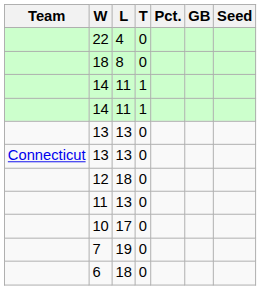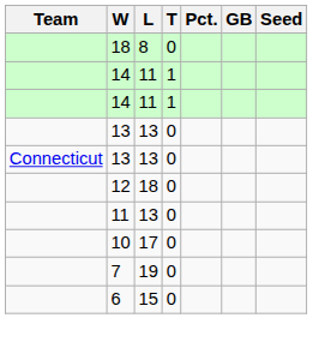 <table class=wikitable>
 <tr>
 <th>Team</th>
 <th>W</th>
 <th>L</th>
 <th>T</th>
 <th>Pct.</th>
 <th>GB</th>
 <th>Seed</th>
-</tr>
-<tr bgcolor=#ccffcc>
-<td></td>
-<td>22</td>
-<td>4</td>
-<td>0</td>
-<td></td>
-<td></td>
-<td></td>
 </tr>
 <tr bgcolor=#ccffcc>
 <td></td>
 <td>18</td>
 <td>8</td>
 <td>0</td>
 <td></td>
 <td></td>
 <td></td>
 </tr>
 <tr bgcolor=#ccffcc>
 <td></td>
 <td>14</td>
 <td>11</td>
 <td>1</td>
 <td></td>
 <td></td>
 <td></td>
 </tr>
 <tr bgcolor=#ccffcc>
 <td></td>
 <td>14</td>
 <td>11</td>
 <td>1</td>
 <td></td>
 <td></td>
 <td></td>
 </tr>
 <tr>
 <td></td>
 <td>13</td>
 <td>13</td>
 <td>0</td>
 <td></td>
 <td></td>
 <td></td>
 </tr>
 <tr>
 <td><a href='#'>Connecticut</a></td>
 <td>13</td>
 <td>13</td>
 <td>0</td>
 <td></td>
 <td></td>
 <td></td>
 </tr>
 <tr>
 <td></td>
 <td>12</td>
 <td>18</td>
 <td>0</td>
 <td></td>
 <td></td>
 <td></td>
 </tr>
 <tr>
 <td></td>
 <td>11</td>
 <td>13</td>
 <td>0</td>
 <td></td>
 <td></td>
 <td></td>
 </tr>
 <tr>
 <td></td>
 <td>10</td>
 <td>17</td>
 <td>0</td>
 <td></td>
 <td></td>
 <td></td>
 </tr>
 <tr>
 <td></td>
 <td>7</td>
 <td>19</td>
 <td>0</td>
 <td></td>
 <td></td>
 <td></td>
 </tr>
 <tr>
 <td></td>
 <td>6</td>
-<td>18</td>
+<td>15</td>
 <td>0</td>
 <td></td>
 <td></td>
 <td></td>
 </tr>
 </table>
